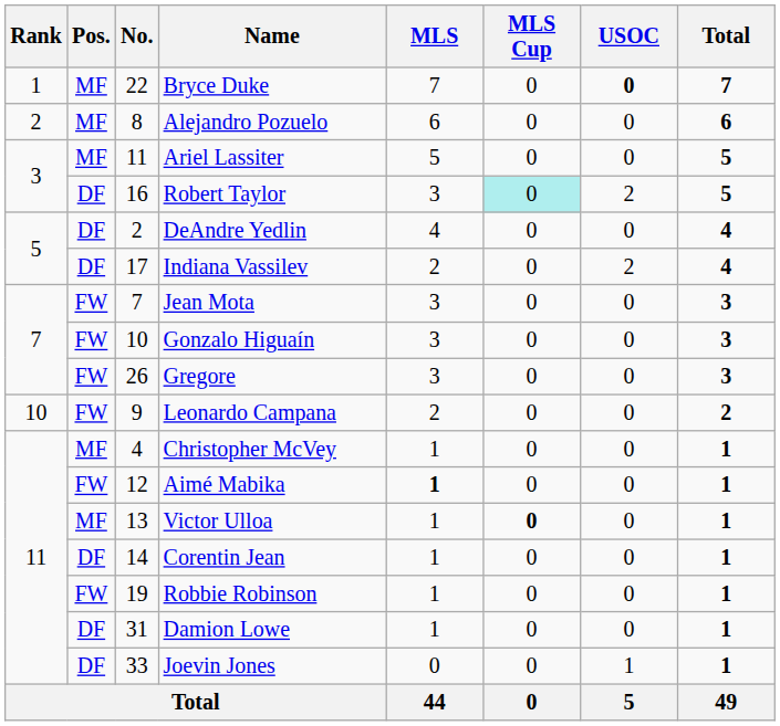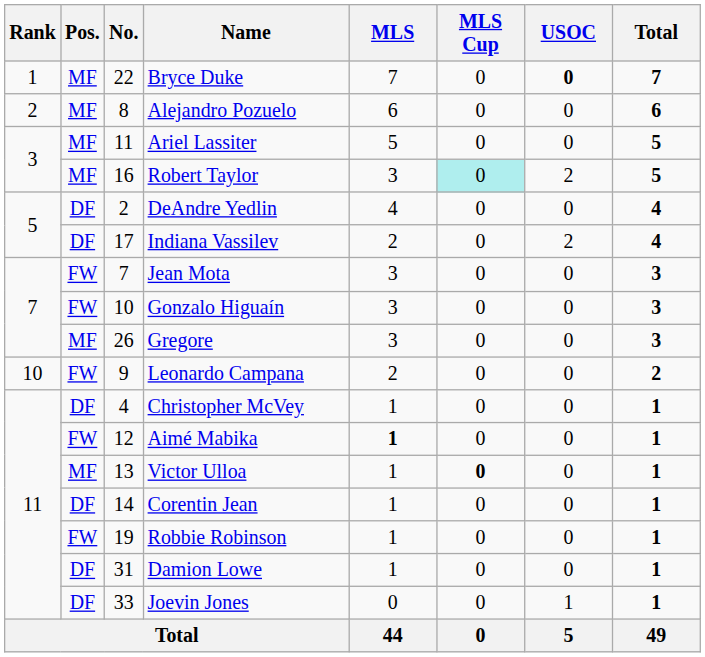 <table class="wikitable sortable nowrap" style="font-size: 95%; text-align: center;">
 <tr>
 <th>Rank</th>
 <th>Pos.</th>
 <th>No.</th>
 <th width=150>Name</th>
 <th width=60><a href='#'>MLS</a></th>
 <th width=60><a href='#'>MLS Cup</a></th>
 <th width=60><a href='#'>USOC</a></th>
 <th width=60>Total</th>
 </tr>
 <tr>
 <td>1</td>
 <td><a href='#'>MF</a></td>
 <td>22</td>
 <td align="left"> <a href='#'>Bryce Duke</a></td>
 <td>7</td>
 <td>0</td>
 <td><strong>0</strong></td>
 <td><strong>7</strong></td>
 </tr>
 <tr>
 <td>2</td>
 <td><a href='#'>MF</a></td>
 <td>8</td>
 <td align="left"> <a href='#'>Alejandro Pozuelo</a></td>
 <td>6</td>
 <td>0</td>
 <td>0</td>
 <td><strong>6</strong></td>
 </tr>
 <tr>
 <td rowspan="2">3</td>
 <td><a href='#'>MF</a></td>
 <td>11</td>
 <td align="left"> <a href='#'>Ariel Lassiter</a></td>
 <td>5</td>
 <td>0</td>
 <td>0</td>
 <td><strong>5</strong></td>
 </tr>
 <tr>
-<td><a href='#'>DF</a></td>
+<td><a href='#'>MF</a></td>
 <td>16</td>
 <td align="left"> <a href='#'>Robert Taylor</a></td>
 <td>3</td>
 <td style="background: paleturquoise;">0</td>
 <td>2</td>
 <td><strong>5</strong></td>
 </tr>
 <tr>
 <td rowspan="2">5</td>
 <td><a href='#'>DF</a></td>
 <td>2</td>
 <td align="left"> <a href='#'>DeAndre Yedlin</a></td>
 <td>4</td>
 <td>0</td>
 <td>0</td>
 <td><strong>4</strong></td>
 </tr>
 <tr>
 <td><a href='#'>DF</a></td>
 <td>17</td>
 <td align="left"> <a href='#'>Indiana Vassilev</a></td>
 <td>2</td>
 <td>0</td>
 <td>2</td>
 <td><strong>4</strong></td>
 </tr>
 <tr>
 <td rowspan="3">7</td>
 <td><a href='#'>FW</a></td>
 <td>7</td>
 <td align="left"> <a href='#'>Jean Mota</a></td>
 <td>3</td>
 <td>0</td>
 <td>0</td>
 <td><strong>3</strong></td>
 </tr>
 <tr>
 <td><a href='#'>FW</a></td>
 <td>10</td>
 <td align="left"> <a href='#'>Gonzalo Higuaín</a></td>
 <td>3</td>
 <td>0</td>
 <td>0</td>
 <td><strong>3</strong></td>
 </tr>
 <tr>
-<td><a href='#'>FW</a></td>
+<td><a href='#'>MF</a></td>
 <td>26</td>
 <td align="left"> <a href='#'>Gregore</a></td>
 <td>3</td>
 <td>0</td>
 <td>0</td>
 <td><strong>3</strong></td>
 </tr>
 <tr>
 <td>10</td>
 <td><a href='#'>FW</a></td>
 <td>9</td>
 <td align="left"> <a href='#'>Leonardo Campana</a></td>
 <td>2</td>
 <td>0</td>
 <td>0</td>
 <td><strong>2</strong></td>
 </tr>
 <tr>
 <td rowspan="7">11</td>
-<td><a href='#'>MF</a></td>
+<td><a href='#'>DF</a></td>
 <td>4</td>
 <td align="left"> <a href='#'>Christopher McVey</a></td>
 <td>1</td>
 <td>0</td>
 <td>0</td>
 <td><strong>1</strong></td>
 </tr>
 <tr>
 <td><a href='#'>FW</a></td>
 <td>12</td>
 <td align="left"> <a href='#'>Aimé Mabika</a></td>
 <td><strong>1</strong></td>
 <td>0</td>
 <td>0</td>
 <td><strong>1</strong></td>
 </tr>
 <tr>
 <td><a href='#'>MF</a></td>
 <td>13</td>
 <td align="left"> <a href='#'>Victor Ulloa</a></td>
 <td>1</td>
 <td><strong>0</strong></td>
 <td>0</td>
 <td><strong>1</strong></td>
 </tr>
 <tr>
 <td><a href='#'>DF</a></td>
 <td>14</td>
 <td align="left"> <a href='#'>Corentin Jean</a></td>
 <td>1</td>
 <td>0</td>
 <td>0</td>
 <td><strong>1</strong></td>
 </tr>
 <tr>
 <td><a href='#'>FW</a></td>
 <td>19</td>
 <td align="left"> <a href='#'>Robbie Robinson</a></td>
 <td>1</td>
 <td>0</td>
 <td>0</td>
 <td><strong>1</strong></td>
 </tr>
 <tr>
 <td><a href='#'>DF</a></td>
 <td>31</td>
 <td align="left"> <a href='#'>Damion Lowe</a></td>
 <td>1</td>
 <td>0</td>
 <td>0</td>
 <td><strong>1</strong></td>
 </tr>
 <tr>
 <td><a href='#'>DF</a></td>
 <td>33</td>
 <td align="left"> <a href='#'>Joevin Jones</a></td>
 <td>0</td>
 <td>0</td>
 <td>1</td>
 <td><strong>1</strong></td>
 </tr>
 <tr>
 <th colspan="4">Total</th>
 <th>44</th>
 <th>0</th>
 <th>5</th>
 <th>49</th>
 </tr>
 </table>
